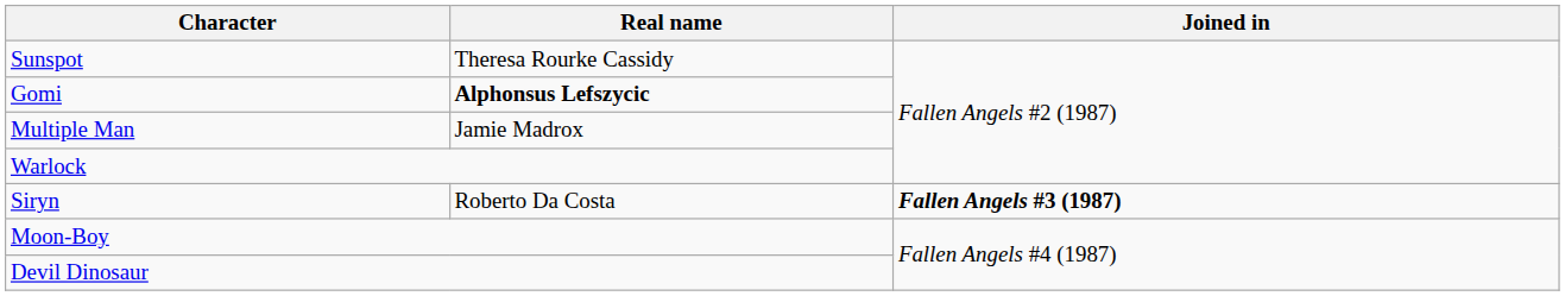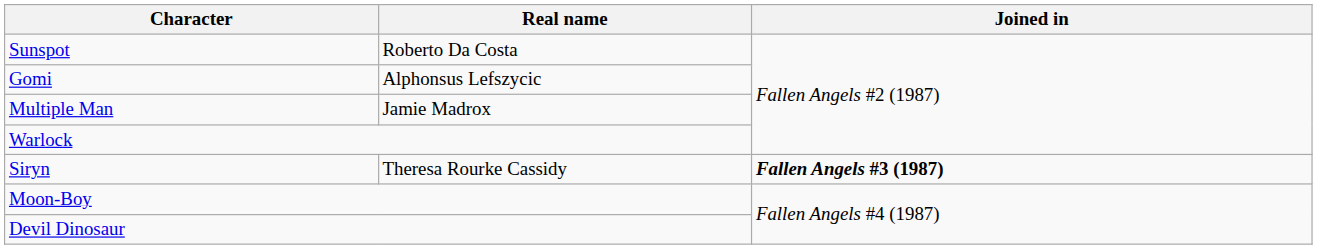 <table class="wikitable" style="width:70%;">
 <tr>
 <th style="width:20%;">Character</th>
 <th style="width:20%;">Real name</th>
 <th style="width:30%;">Joined in</th>
 </tr>
 <tr>
 <td><a href='#'>Sunspot</a></td>
-<td>Theresa Rourke Cassidy</td>
+<td>Roberto Da Costa</td>
 <td rowspan="4"><em>Fallen Angels</em> #2 (1987)</td>
 </tr>
 <tr>
 <td><a href='#'>Gomi</a></td>
-<td><strong>Alphonsus Lefszycic</strong></td>
+<td>Alphonsus Lefszycic</td>
 </tr>
 <tr>
 <td><a href='#'>Multiple Man</a></td>
 <td>Jamie Madrox</td>
 </tr>
 <tr>
 <td colspan="2"><a href='#'>Warlock</a></td>
 </tr>
 <tr>
 <td><a href='#'>Siryn</a></td>
-<td>Roberto Da Costa</td>
+<td>Theresa Rourke Cassidy</td>
 <td><strong><em>Fallen Angels</em> #3 (1987)</strong></td>
 </tr>
 <tr>
 <td colspan="2"><a href='#'>Moon-Boy</a></td>
 <td rowspan="2"><em>Fallen Angels</em> #4 (1987)</td>
 </tr>
 <tr>
 <td colspan="2"><a href='#'>Devil Dinosaur</a></td>
 </tr>
 </table>
